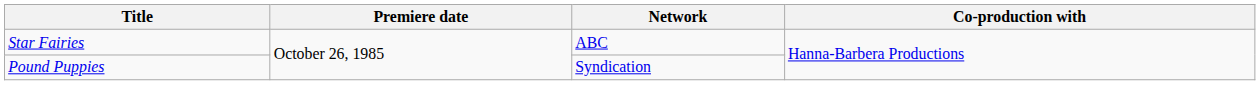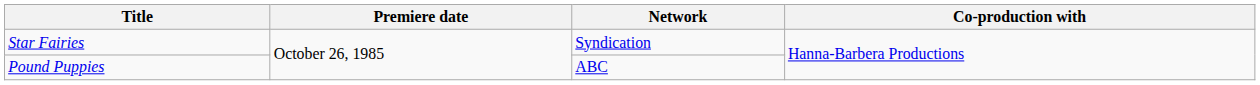 <table class="wikitable sortable"  width=100%>
 <tr>
 <th>Title</th>
 <th>Premiere date</th>
 <th>Network</th>
 <th>Co-production with</th>
 </tr>
 <tr>
 <td><em><a href='#'>Star Fairies</a></em></td>
 <td rowspan="2">October 26, 1985</td>
-<td><a href='#'>ABC</a></td>
+<td><a href='#'>Syndication</a></td>
 <td rowspan="2"><a href='#'>Hanna-Barbera Productions</a></td>
 </tr>
 <tr>
 <td><em><a href='#'>Pound Puppies</a></em></td>
-<td><a href='#'>Syndication</a></td>
+<td><a href='#'>ABC</a></td>
 </tr>
 </table>
